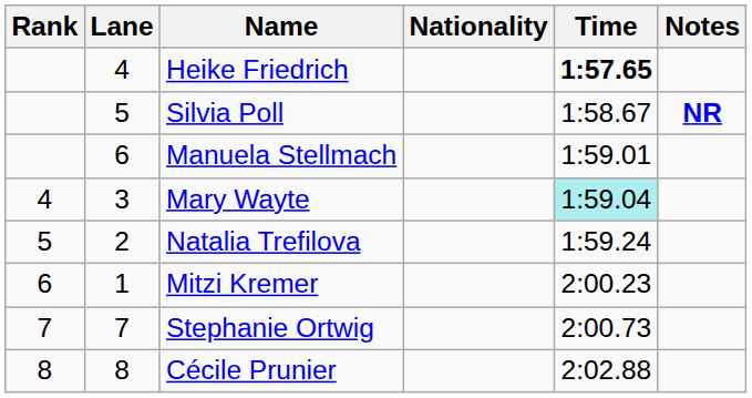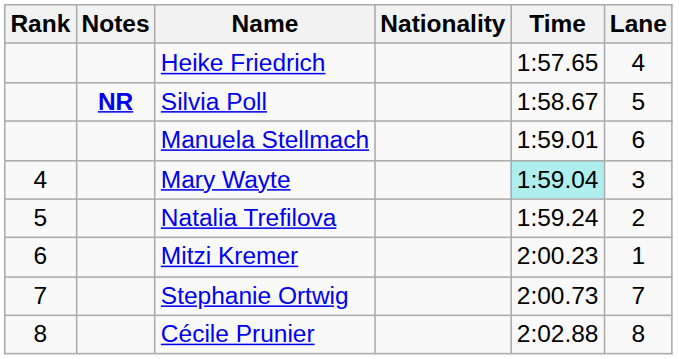 <table class="wikitable sortable" style="text-align:center">
 <tr>
 <th>Rank</th>
-<th>Lane</th>
+<th>Notes</th>
 <th>Name</th>
 <th>Nationality</th>
 <th>Time</th>
-<th>Notes</th>
+<th>Lane</th>
 </tr>
 <tr>
 <td></td>
-<td>4</td>
+<td></td>
 <td align=left><a href='#'>Heike Friedrich</a></td>
 <td align=left></td>
-<td><strong>1:57.65</strong></td>
-<td></td>
+<td>1:57.65</td>
+<td>4</td>
 </tr>
 <tr>
 <td></td>
-<td>5</td>
+<td><strong><a href='#'>NR</a></strong></td>
 <td align=left><a href='#'>Silvia Poll</a></td>
 <td align=left></td>
 <td>1:58.67</td>
-<td><strong><a href='#'>NR</a></strong></td>
+<td>5</td>
 </tr>
 <tr>
 <td></td>
-<td>6</td>
+<td></td>
 <td align=left><a href='#'>Manuela Stellmach</a></td>
 <td align=left></td>
 <td>1:59.01</td>
-<td></td>
+<td>6</td>
 </tr>
 <tr>
 <td>4</td>
-<td>3</td>
+<td></td>
 <td align=left><a href='#'>Mary Wayte</a></td>
 <td align=left></td>
 <td style="background: paleturquoise;">1:59.04</td>
-<td></td>
+<td>3</td>
 </tr>
 <tr>
 <td>5</td>
-<td>2</td>
+<td></td>
 <td align=left><a href='#'>Natalia Trefilova</a></td>
 <td align=left></td>
 <td>1:59.24</td>
-<td></td>
+<td>2</td>
 </tr>
 <tr>
 <td>6</td>
-<td>1</td>
+<td></td>
 <td align=left><a href='#'>Mitzi Kremer</a></td>
 <td align=left></td>
 <td>2:00.23</td>
-<td></td>
+<td>1</td>
 </tr>
 <tr>
 <td>7</td>
-<td>7</td>
+<td></td>
 <td align=left><a href='#'>Stephanie Ortwig</a></td>
 <td align=left></td>
 <td>2:00.73</td>
-<td></td>
+<td>7</td>
 </tr>
 <tr>
 <td>8</td>
-<td>8</td>
+<td></td>
 <td align=left><a href='#'>Cécile Prunier</a></td>
 <td align=left></td>
 <td>2:02.88</td>
-<td></td>
+<td>8</td>
 </tr>
 </table>
